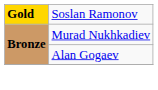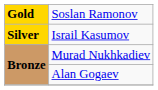 <table class="wikitable">
 <tr>
 <td bgcolor="gold"><strong>Gold</strong></td>
 <td> <a href='#'>Soslan Ramonov</a></td>
+</tr>
+<tr>
+<td bgcolor="gold"><strong>Silver</strong></td>
+<td> <a href='#'>Israil Kasumov</a></td>
 </tr>
 <tr>
 <td rowspan="2" bgcolor="#cc9966"><strong>Bronze</strong></td>
 <td> <a href='#'>Murad Nukhkadiev</a></td>
 </tr>
 <tr>
 <td> <a href='#'>Alan Gogaev</a></td>
 </tr>
 <tr>
 </tr>
 </table>
